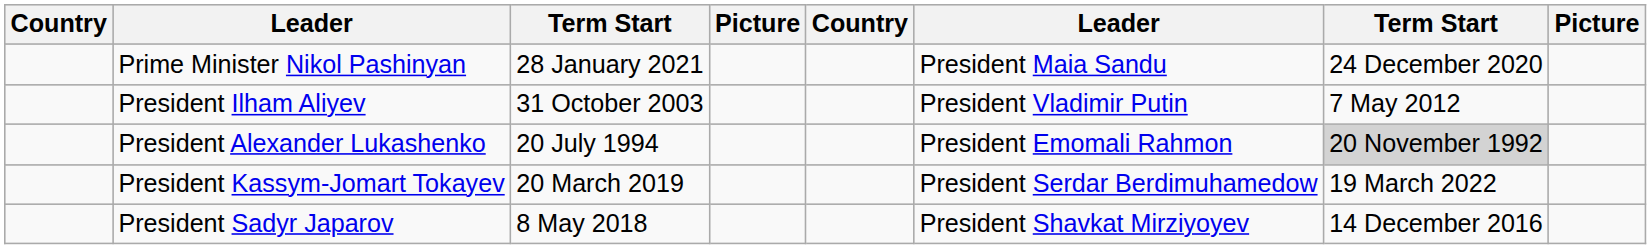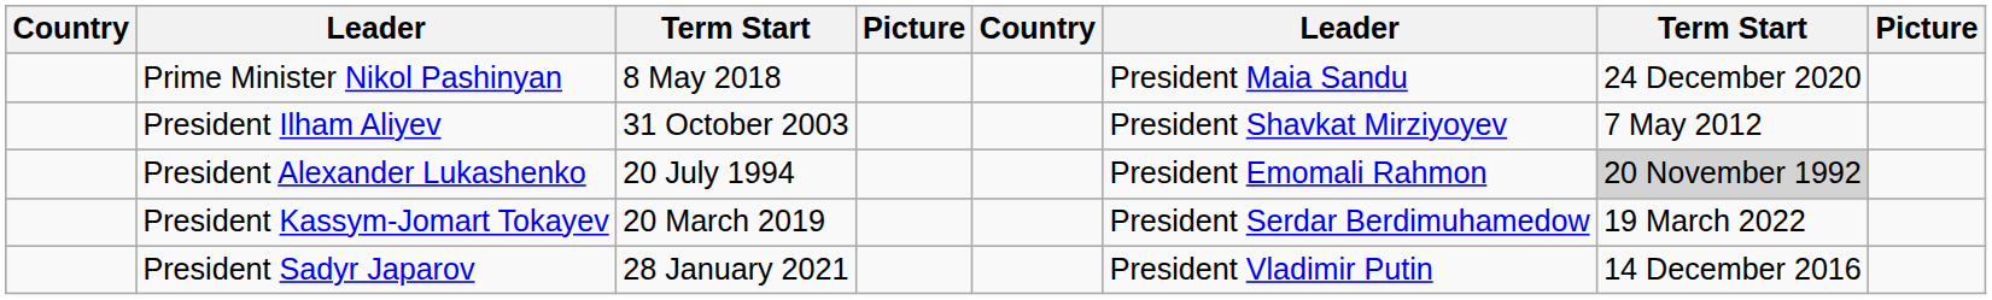 <table class="wikitable">
 <tr>
 <th>Country</th>
 <th>Leader</th>
 <th>Term Start</th>
 <th>Picture</th>
 <th>Country</th>
 <th>Leader</th>
 <th>Term Start</th>
 <th>Picture</th>
 </tr>
 <tr>
 <td></td>
 <td>Prime Minister <a href='#'>Nikol Pashinyan</a></td>
-<td>28 January 2021</td>
+<td>8 May 2018</td>
 <td></td>
 <td></td>
 <td>President <a href='#'>Maia Sandu</a></td>
 <td>24 December 2020</td>
 <td></td>
 </tr>
 <tr>
 <td></td>
 <td>President <a href='#'>Ilham Aliyev</a></td>
 <td>31 October 2003</td>
 <td></td>
 <td></td>
-<td>President <a href='#'>Vladimir Putin</a></td>
+<td>President <a href='#'>Shavkat Mirziyoyev</a></td>
 <td>7 May 2012</td>
 <td></td>
 </tr>
 <tr>
 <td></td>
 <td>President <a href='#'>Alexander Lukashenko</a></td>
 <td>20 July 1994</td>
 <td></td>
 <td></td>
 <td>President <a href='#'>Emomali Rahmon</a></td>
 <td style="background: lightgrey;">20 November 1992</td>
 <td></td>
 </tr>
 <tr>
 <td></td>
 <td>President <a href='#'>Kassym-Jomart Tokayev</a></td>
 <td>20 March 2019</td>
 <td></td>
 <td></td>
 <td>President <a href='#'>Serdar Berdimuhamedow</a></td>
 <td>19 March 2022</td>
 <td></td>
 </tr>
 <tr>
 <td></td>
 <td>President <a href='#'>Sadyr Japarov</a></td>
-<td>8 May 2018</td>
+<td>28 January 2021</td>
 <td></td>
 <td></td>
-<td>President <a href='#'>Shavkat Mirziyoyev</a></td>
+<td>President <a href='#'>Vladimir Putin</a></td>
 <td>14 December 2016</td>
 <td></td>
 </tr>
 </table>
